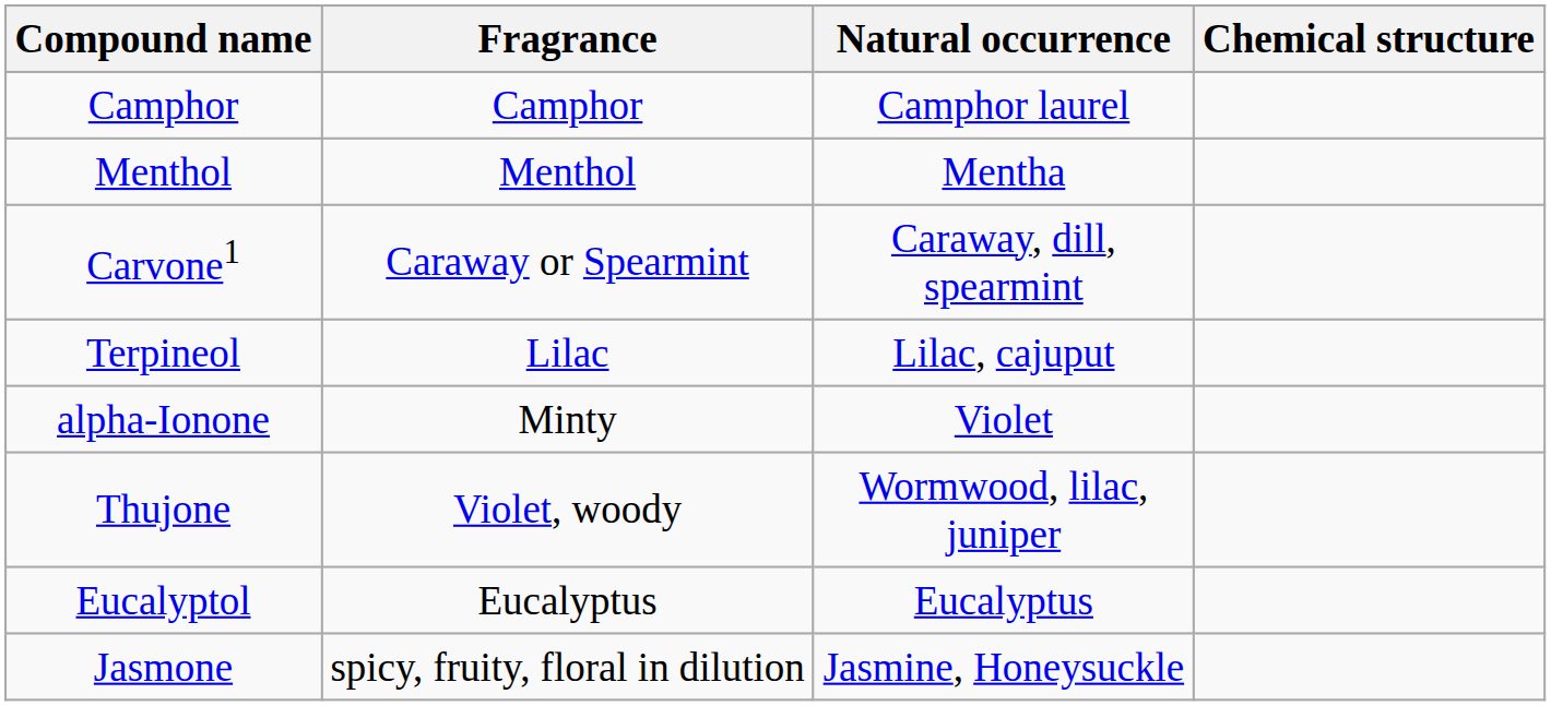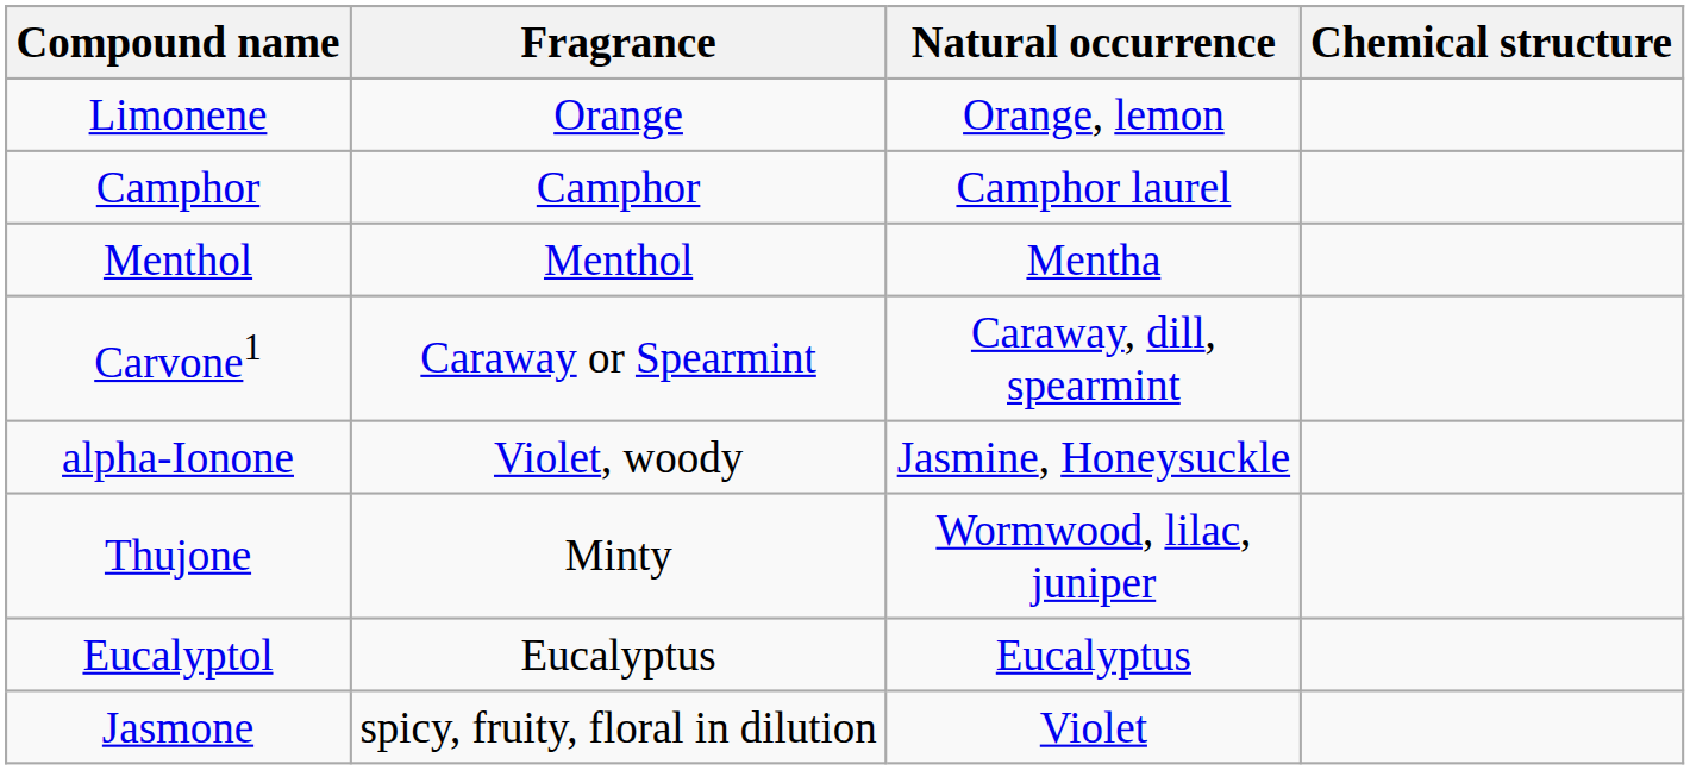 <table class="wikitable" style="font-size: 110%">
 <tr>
 <th>Compound name</th>
 <th>Fragrance</th>
 <th>Natural occurrence</th>
 <th>Chemical structure</th>
+</tr>
+<tr align=center>
+<td><a href='#'>Limonene</a></td>
+<td><a href='#'>Orange</a></td>
+<td><a href='#'>Orange</a>, <a href='#'>lemon</a></td>
+<td></td>
 </tr>
 <tr align=center>
 <td><a href='#'>Camphor</a></td>
 <td><a href='#'>Camphor</a></td>
 <td><a href='#'>Camphor laurel</a></td>
 <td></td>
 </tr>
 <tr align=center>
 <td><a href='#'>Menthol</a></td>
 <td><a href='#'>Menthol</a></td>
 <td><a href='#'>Mentha</a></td>
 <td></td>
 </tr>
 <tr align=center>
 <td><a href='#'>Carvone</a><sup>1</sup></td>
 <td><a href='#'>Caraway</a> or <a href='#'>Spearmint</a></td>
 <td><a href='#'>Caraway</a>, <a href='#'>dill</a>, <br> <a href='#'>spearmint</a></td>
 <td></td>
 </tr>
 <tr align=center>
-<td><a href='#'>Terpineol</a></td>
-<td><a href='#'>Lilac</a></td>
-<td><a href='#'>Lilac</a>, <a href='#'>cajuput</a></td>
-<td></td>
-</tr>
-<tr align=center>
 <td><a href='#'>alpha-Ionone</a></td>
-<td>Minty</td>
-<td><a href='#'>Violet</a></td>
+<td><a href='#'>Violet</a>, woody</td>
+<td><a href='#'>Jasmine</a>, <a href='#'>Honeysuckle</a></td>
 <td></td>
 </tr>
 <tr align=center>
 <td><a href='#'>Thujone</a></td>
-<td><a href='#'>Violet</a>, woody</td>
+<td>Minty</td>
 <td><a href='#'>Wormwood</a>, <a href='#'>lilac</a>, <br> <a href='#'>juniper</a></td>
 <td></td>
 </tr>
 <tr align=center>
 <td><a href='#'>Eucalyptol</a></td>
 <td>Eucalyptus</td>
 <td><a href='#'>Eucalyptus</a></td>
 <td></td>
 </tr>
 <tr align=center>
 <td><a href='#'>Jasmone</a></td>
 <td>spicy, fruity, floral in dilution</td>
-<td><a href='#'>Jasmine</a>, <a href='#'>Honeysuckle</a></td>
+<td><a href='#'>Violet</a></td>
 <td></td>
 </tr>
 </table>
